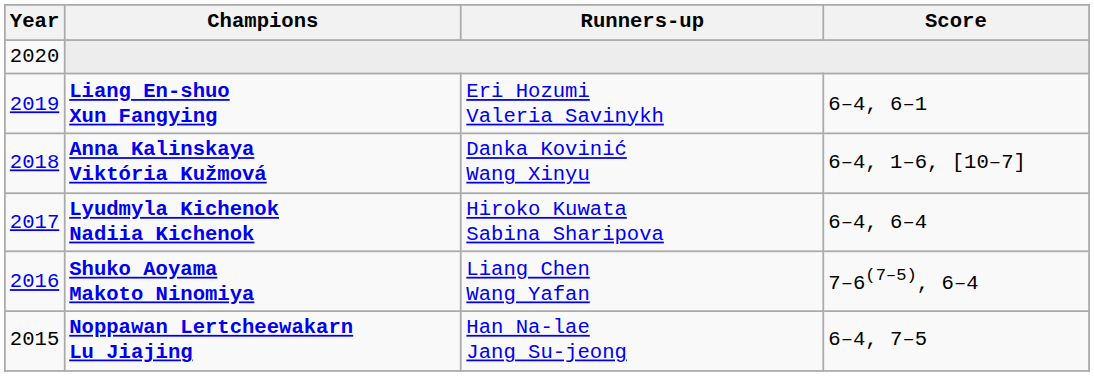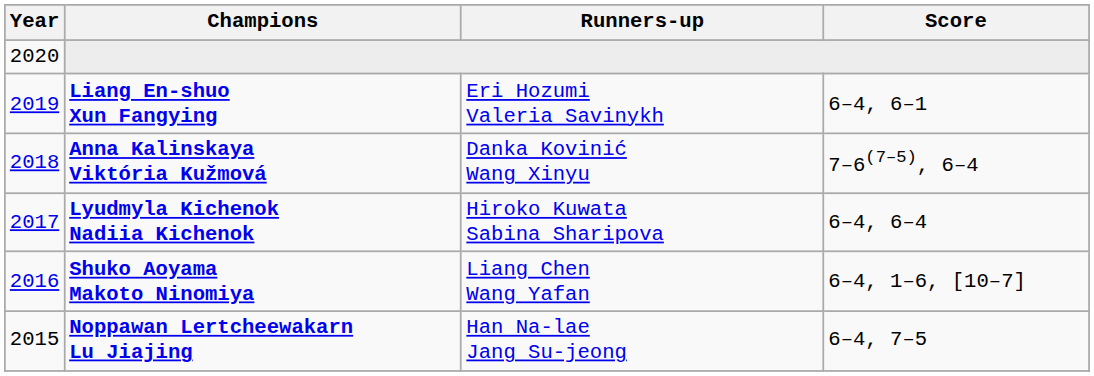 <table class="wikitable" style="font-size:90%">
 <tr>
 <th>Year</th>
 <th width="220">Champions</th>
 <th width="200">Runners-up</th>
 <th width="145">Score</th>
 </tr>
 <tr>
 <td>2020</td>
 <td colspan=3 bgcolor="#ededed"></td>
 </tr>
 <tr>
 <td><a href='#'>2019</a></td>
 <td> <strong><a href='#'>Liang En-shuo</a></strong><br> <strong><a href='#'>Xun Fangying</a></strong></td>
 <td> <a href='#'>Eri Hozumi</a><br> <a href='#'>Valeria Savinykh</a></td>
 <td>6–4, 6–1</td>
 </tr>
 <tr>
 <td><a href='#'>2018</a></td>
 <td> <strong><a href='#'>Anna Kalinskaya</a></strong><br> <strong><a href='#'>Viktória Kužmová</a></strong></td>
 <td> <a href='#'>Danka Kovinić</a><br> <a href='#'>Wang Xinyu</a></td>
-<td>6–4, 1–6, [10–7]</td>
+<td>7–6<sup>(7–5)</sup>, 6–4</td>
 </tr>
 <tr>
 <td><a href='#'>2017</a></td>
 <td> <strong><a href='#'>Lyudmyla Kichenok</a></strong><br> <strong><a href='#'>Nadiia Kichenok</a></strong></td>
 <td> <a href='#'>Hiroko Kuwata</a><br> <a href='#'>Sabina Sharipova</a></td>
 <td>6–4, 6–4</td>
 </tr>
 <tr>
 <td><a href='#'>2016</a></td>
 <td> <strong><a href='#'>Shuko Aoyama</a></strong> <br>  <strong><a href='#'>Makoto Ninomiya</a></strong></td>
 <td> <a href='#'>Liang Chen</a> <br>  <a href='#'>Wang Yafan</a></td>
-<td>7–6<sup>(7–5)</sup>, 6–4</td>
+<td>6–4, 1–6, [10–7]</td>
 </tr>
 <tr>
 <td>2015</td>
 <td> <strong><a href='#'>Noppawan Lertcheewakarn</a></strong> <br>  <strong><a href='#'>Lu Jiajing</a></strong></td>
 <td> <a href='#'>Han Na-lae</a> <br>  <a href='#'>Jang Su-jeong</a></td>
 <td>6–4, 7–5</td>
 </tr>
 </table>
